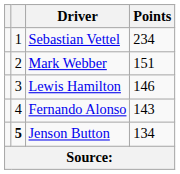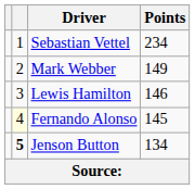 <table class="wikitable" style="font-size: 85%;">
 <tr>
 <th></th>
 <th></th>
 <th>Driver</th>
 <th>Points</th>
 </tr>
 <tr>
 <td align="left"></td>
 <td style="text-align:center;">1</td>
 <td> <a href='#'>Sebastian Vettel</a></td>
 <td>234</td>
 </tr>
 <tr>
 <td align="left"></td>
 <td style="text-align:center;">2</td>
 <td> <a href='#'>Mark Webber</a></td>
-<td>151</td>
+<td>149</td>
 </tr>
 <tr>
 <td align="left"></td>
 <td style="text-align:center;">3</td>
 <td> <a href='#'>Lewis Hamilton</a></td>
 <td>146</td>
 </tr>
 <tr>
 <td align="left"></td>
-<td style="text-align:center;">4</td>
+<td style="background: lightyellow; text-align:center;">4</td>
 <td> <a href='#'>Fernando Alonso</a></td>
-<td>143</td>
+<td>145</td>
 </tr>
 <tr>
 <td align="left"></td>
 <td style="text-align:center;"><strong>5</strong></td>
 <td> <a href='#'>Jenson Button</a></td>
 <td>134</td>
 </tr>
 <tr>
 <th colspan=4>Source: </th>
 </tr>
 </table>
